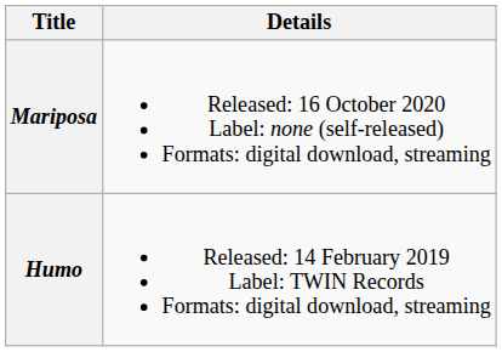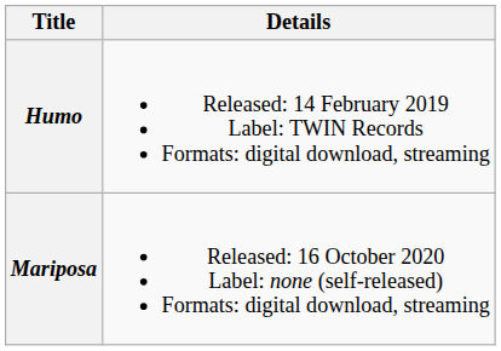 <table class="wikitable plainrowheaders" style="text-align:center">
 <tr>
 <th scope="col">Title</th>
 <th scope="col">Details</th>
 </tr>
 <tr>
+<th scope="row"><em>Humo</em></th>
+<td><br><ul><li>Released: 14 February 2019</li><li>Label: TWIN Records</li><li>Formats: digital download, streaming</li></ul></td>
+</tr>
+<tr>
 <th scope="row"><em>Mariposa</em></th>
 <td><br><ul><li>Released: 16 October 2020</li><li>Label: <em>none</em> (self-released)</li><li>Formats: digital download, streaming</li></ul></td>
 </tr>
-<tr>
-<th scope="row"><em>Humo</em></th>
-<td><br><ul><li>Released: 14 February 2019</li><li>Label: TWIN Records</li><li>Formats: digital download, streaming</li></ul></td>
-</tr>
 </table>
